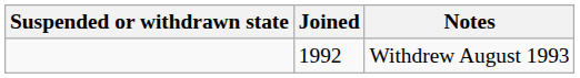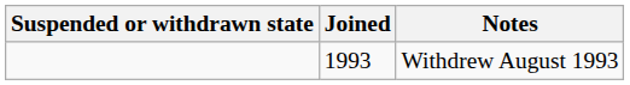 <table class="wikitable sortable">
 <tr style="background:#ececec;">
 <th>Suspended or withdrawn state</th>
 <th>Joined</th>
 <th>Notes</th>
 </tr>
 <tr>
 <td></td>
-<td>1992</td>
+<td>1993</td>
 <td>Withdrew August 1993</td>
 </tr>
 </table>
